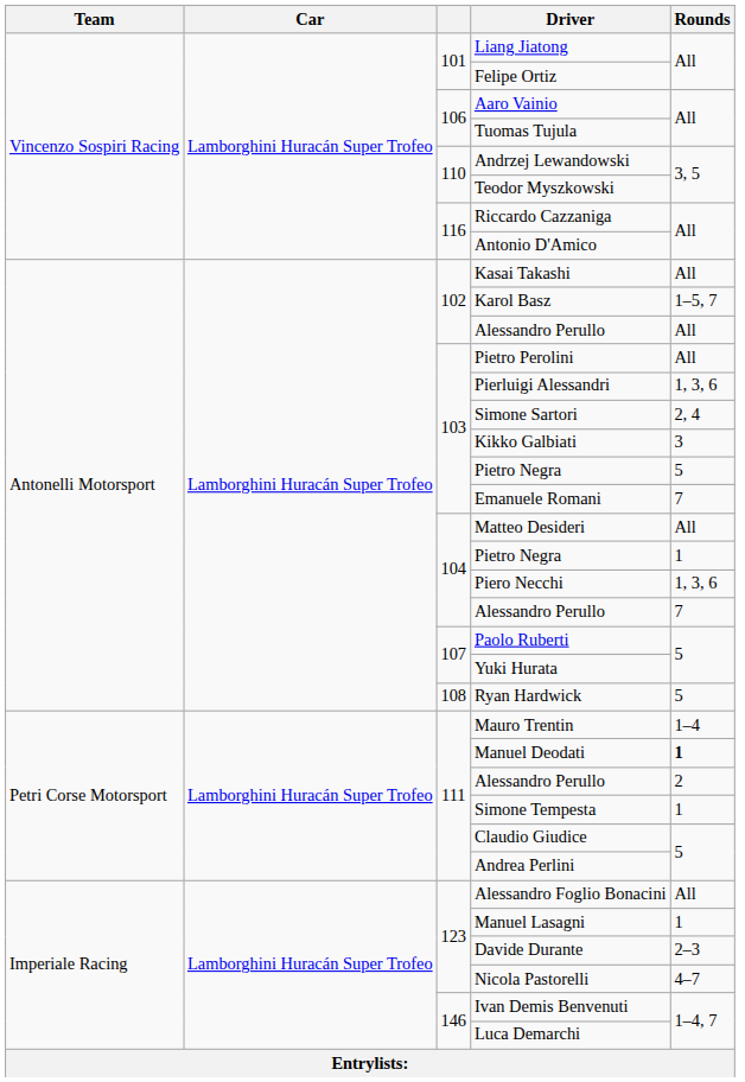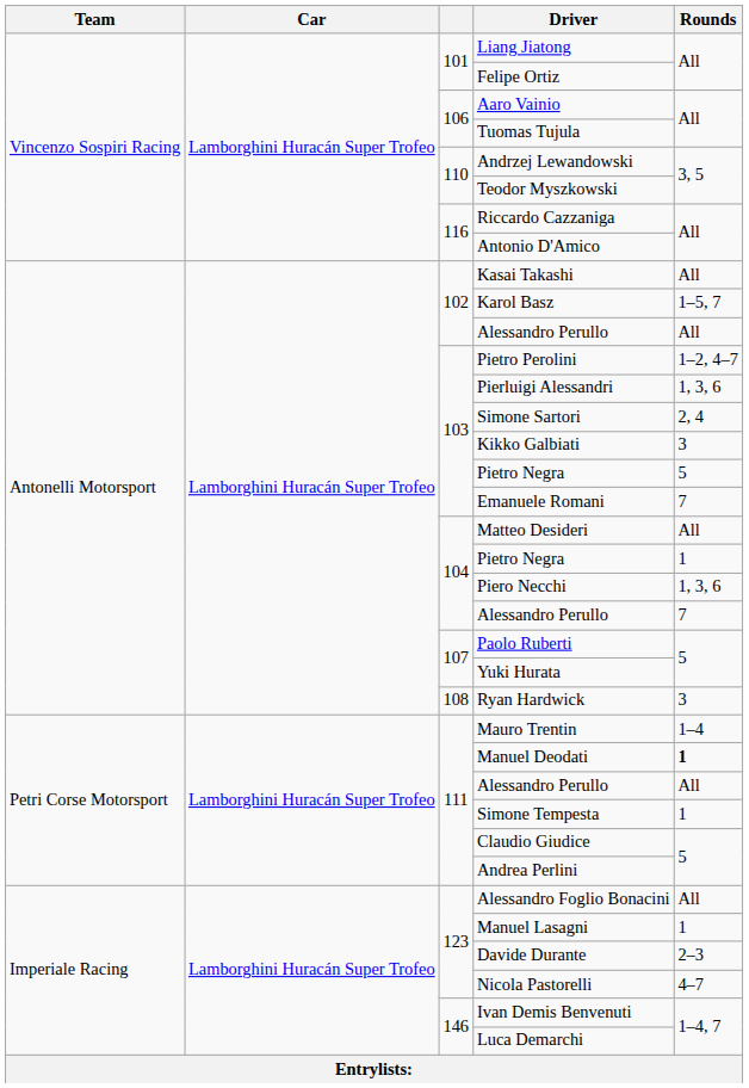 <table class="wikitable" style="font-size: 85%;">
 <tr>
 <th>Team</th>
 <th>Car</th>
 <th></th>
 <th>Driver</th>
 <th>Rounds</th>
 </tr>
 <tr>
 <td rowspan=8> <a href='#'>Vincenzo Sospiri Racing</a></td>
 <td rowspan=8><a href='#'>Lamborghini Huracán Super Trofeo</a></td>
 <td rowspan=2 align=center>101</td>
 <td> <a href='#'>Liang Jiatong</a></td>
 <td rowspan=2>All</td>
 </tr>
 <tr>
 <td> Felipe Ortiz</td>
 </tr>
 <tr>
 <td rowspan=2 align=center>106</td>
 <td> <a href='#'>Aaro Vainio</a></td>
 <td rowspan=2>All</td>
 </tr>
 <tr>
 <td> Tuomas Tujula</td>
 </tr>
 <tr>
 <td rowspan=2 align=center>110</td>
 <td> Andrzej Lewandowski</td>
 <td rowspan=2>3, 5</td>
 </tr>
 <tr>
 <td> Teodor Myszkowski</td>
 </tr>
 <tr>
 <td rowspan=2 align=center>116</td>
 <td> Riccardo Cazzaniga</td>
 <td rowspan=2>All</td>
 </tr>
 <tr>
 <td> Antonio D'Amico</td>
 </tr>
 <tr>
 <td rowspan=16> Antonelli Motorsport</td>
 <td rowspan=16><a href='#'>Lamborghini Huracán Super Trofeo</a></td>
 <td rowspan=3 align=center>102</td>
 <td> Kasai Takashi</td>
 <td>All</td>
 </tr>
 <tr>
 <td> Karol Basz</td>
 <td>1–5, 7</td>
 </tr>
 <tr>
 <td> Alessandro Perullo</td>
 <td>All</td>
 </tr>
 <tr>
 <td rowspan=6 align=center>103</td>
 <td> Pietro Perolini</td>
-<td>All</td>
+<td>1–2, 4–7</td>
 </tr>
 <tr>
 <td> Pierluigi Alessandri</td>
 <td>1, 3, 6</td>
 </tr>
 <tr>
 <td> Simone Sartori</td>
 <td>2, 4</td>
 </tr>
 <tr>
 <td> Kikko Galbiati</td>
 <td>3</td>
 </tr>
 <tr>
 <td> Pietro Negra</td>
 <td>5</td>
 </tr>
 <tr>
 <td> Emanuele Romani</td>
 <td>7</td>
 </tr>
 <tr>
 <td rowspan=4 align=center>104</td>
 <td> Matteo Desideri</td>
 <td>All</td>
 </tr>
 <tr>
 <td> Pietro Negra</td>
 <td>1</td>
 </tr>
 <tr>
 <td> Piero Necchi</td>
 <td>1, 3, 6</td>
 </tr>
 <tr>
 <td> Alessandro Perullo</td>
 <td>7</td>
 </tr>
 <tr>
 <td rowspan=2 align=center>107</td>
 <td> <a href='#'>Paolo Ruberti</a></td>
 <td rowspan=2>5</td>
 </tr>
 <tr>
 <td> Yuki Hurata</td>
 </tr>
 <tr>
 <td align=center>108</td>
 <td> Ryan Hardwick</td>
-<td>5</td>
+<td>3</td>
 </tr>
 <tr>
 <td rowspan=6> Petri Corse Motorsport</td>
 <td rowspan=6><a href='#'>Lamborghini Huracán Super Trofeo</a></td>
 <td rowspan=6 align=center>111</td>
 <td> Mauro Trentin</td>
 <td>1–4</td>
 </tr>
 <tr>
 <td> Manuel Deodati</td>
 <td><strong>1</strong></td>
 </tr>
 <tr>
 <td> Alessandro Perullo</td>
-<td>2</td>
+<td>All</td>
 </tr>
 <tr>
 <td> Simone Tempesta</td>
 <td>1</td>
 </tr>
 <tr>
 <td> Claudio Giudice</td>
 <td rowspan=2>5</td>
 </tr>
 <tr>
 <td> Andrea Perlini</td>
 </tr>
 <tr>
 <td rowspan=6> Imperiale Racing</td>
 <td rowspan=6><a href='#'>Lamborghini Huracán Super Trofeo</a></td>
 <td rowspan=4 align=center>123</td>
 <td> Alessandro Foglio Bonacini</td>
 <td>All</td>
 </tr>
 <tr>
 <td> Manuel Lasagni</td>
 <td>1</td>
 </tr>
 <tr>
 <td> Davide Durante</td>
 <td>2–3</td>
 </tr>
 <tr>
 <td> Nicola Pastorelli</td>
 <td>4–7</td>
 </tr>
 <tr>
 <td rowspan=2 align=center>146</td>
 <td> Ivan Demis Benvenuti</td>
 <td rowspan=2>1–4, 7</td>
 </tr>
 <tr>
 <td> Luca Demarchi</td>
 </tr>
 <tr>
 <th colspan=5>Entrylists: </th>
 </tr>
 </table>
